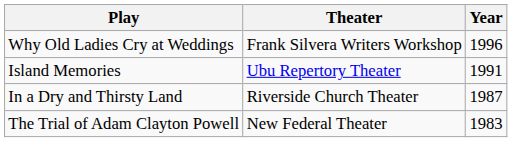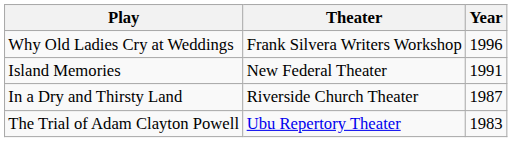 <table class="wikitable sortable">
 <tr>
 <th>Play</th>
 <th>Theater</th>
 <th>Year</th>
 </tr>
 <tr>
 <td>Why Old Ladies Cry at Weddings</td>
 <td>Frank Silvera Writers Workshop</td>
 <td>1996</td>
 </tr>
 <tr>
 <td>Island Memories</td>
-<td><a href='#'>Ubu Repertory Theater</a></td>
+<td>New Federal Theater</td>
 <td>1991</td>
 </tr>
 <tr>
 <td>In a Dry and Thirsty Land</td>
 <td>Riverside Church Theater</td>
 <td>1987</td>
 </tr>
 <tr>
 <td>The Trial of Adam Clayton Powell</td>
-<td>New Federal Theater</td>
+<td><a href='#'>Ubu Repertory Theater</a></td>
 <td>1983</td>
 </tr>
 </table>
